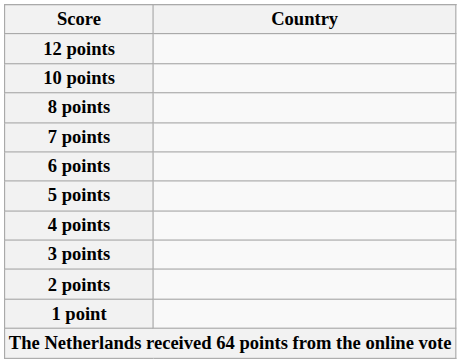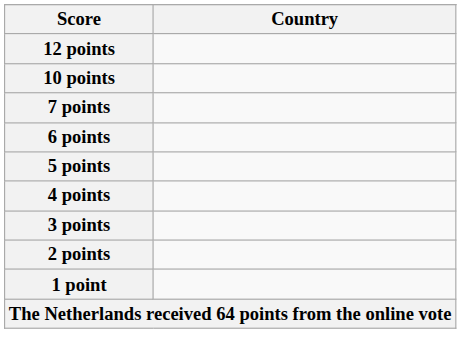 <table class="wikitable">
 <tr>
 </tr>
 <tr>
 <th scope="col" width="33%">Score</th>
 <th scope="col">Country</th>
 </tr>
 <tr>
 <th scope="row">12 points</th>
 <td></td>
 </tr>
 <tr>
 <th scope="row">10 points</th>
-<td></td>
-</tr>
-<tr>
-<th scope="row">8 points</th>
 <td></td>
 </tr>
 <tr>
 <th scope="row">7 points</th>
 <td></td>
 </tr>
 <tr>
 <th scope="row">6 points</th>
 <td></td>
 </tr>
 <tr>
 <th scope="row">5 points</th>
 <td></td>
 </tr>
 <tr>
 <th scope="row">4 points</th>
 <td></td>
 </tr>
 <tr>
 <th scope="row">3 points</th>
 <td></td>
 </tr>
 <tr>
 <th scope="row">2 points</th>
 <td></td>
 </tr>
 <tr>
 <th scope="row">1 point</th>
 <td></td>
 </tr>
 <tr>
 <th colspan="2">The Netherlands received 64 points from the online vote</th>
 </tr>
 </table>
